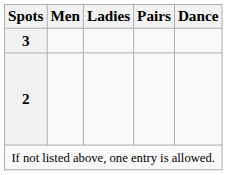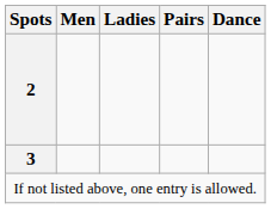 <table class="wikitable">
 <tr>
 <th>Spots</th>
 <th>Men</th>
 <th>Ladies</th>
 <th>Pairs</th>
 <th>Dance</th>
 </tr>
 <tr>
+<th>2</th>
+<td valign="top"> <br>  <br>  <br>  <br> </td>
+<td valign="top"> <br>  <br>  <br>  <br> </td>
+<td valign="top"> <br>  <br>  <br>  <br> </td>
+<td valign="top"> <br>  <br>  <br>  <br>  <br> </td>
+</tr>
+<tr>
 <th>3</th>
 <td valign="top"> <br> </td>
 <td valign="top"> <br> </td>
 <td valign="top"> <br> </td>
 <td valign="top"> <br> </td>
 </tr>
 <tr>
-<th>2</th>
-<td valign="top"> <br>  <br>  <br>  <br> </td>
-<td valign="top"> <br>  <br>  <br>  <br> </td>
-<td valign="top"> <br>  <br>  <br>  <br> </td>
-<td valign="top"> <br>  <br>  <br>  <br>  <br> </td>
-</tr>
-<tr>
 <td colspan=5 align=center><small> If not listed above, one entry is allowed. </small></td>
 </tr>
 </table>
